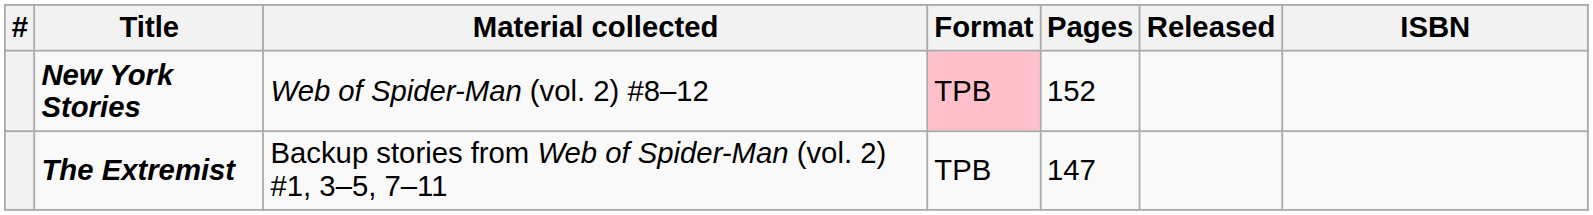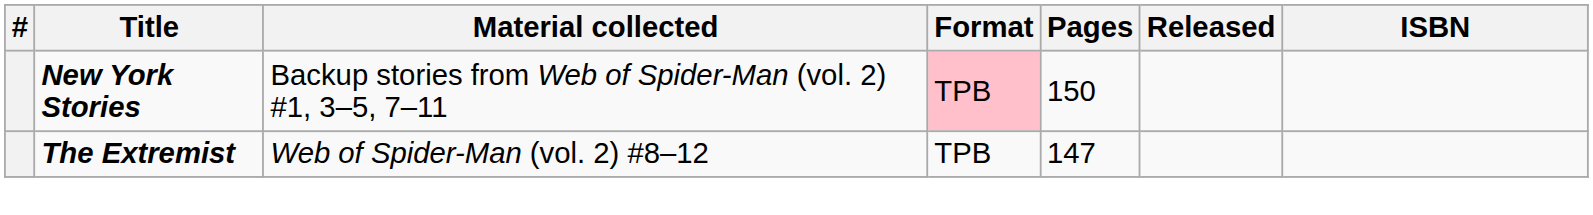 <table class="wikitable sortable" width=98%>
 <tr>
 <th>#</th>
 <th>Title</th>
 <th>Material collected</th>
 <th class="unsortable">Format</th>
 <th>Pages</th>
 <th>Released</th>
 <th class="unsortable" style="width: 10em;">ISBN</th>
 </tr>
 <tr>
 <th style="background-color: light grey;"></th>
 <td><strong><em>New York Stories</em></strong></td>
-<td><em>Web of Spider-Man</em> (vol. 2) #8–12</td>
+<td>Backup stories from <em>Web of Spider-Man</em> (vol. 2) #1, 3–5, 7–11</td>
 <td style="background: pink;">TPB</td>
-<td>152</td>
+<td>150</td>
 <td></td>
 <td></td>
 </tr>
 <tr>
 <th style="background-color: light grey;"></th>
 <td><strong><em>The Extremist</em></strong></td>
-<td>Backup stories from <em>Web of Spider-Man</em> (vol. 2) #1, 3–5, 7–11</td>
+<td><em>Web of Spider-Man</em> (vol. 2) #8–12</td>
 <td>TPB</td>
 <td>147</td>
 <td></td>
 <td></td>
 </tr>
 </table>
